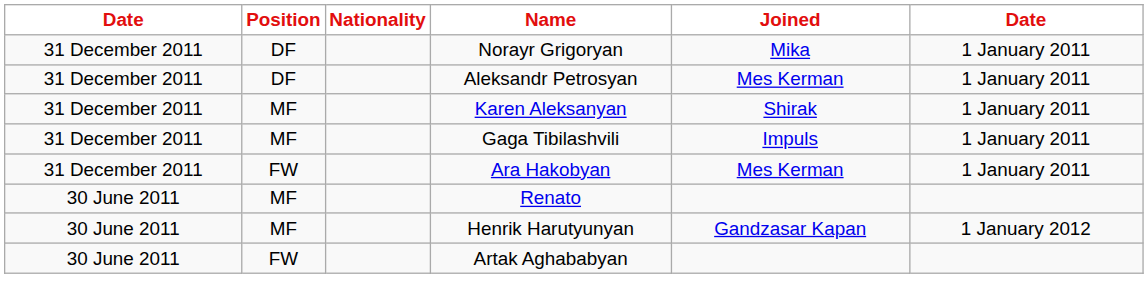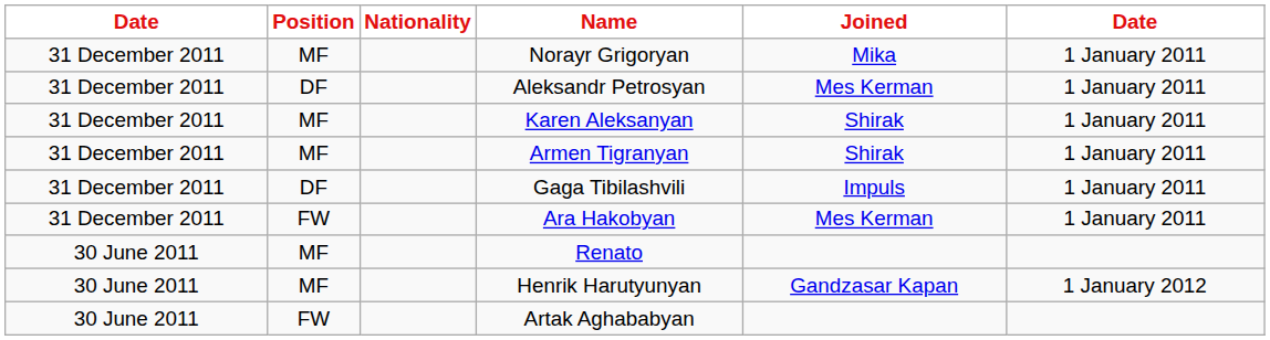 <table class="wikitable"  style="text-align:center; font-size:90%; ">
 <tr>
 <th style="background:#FFFFFF; color:#E20E0E; width:200px;">Date</th>
 <th style="background:#FFFFFF; color:#E20E0E; width:50px;">Position</th>
 <th style="background:#FFFFFF; color:#E20E0E; width:50px;">Nationality</th>
 <th style="background:#FFFFFF; color:#E20E0E; width:200px;">Name</th>
 <th style="background:#FFFFFF; color:#E20E0E; width:200px;">Joined</th>
 <th style="background:#FFFFFF; color:#E20E0E; width:200px;">Date</th>
 </tr>
 <tr>
 <td>31 December 2011</td>
-<td>DF</td>
+<td>MF</td>
 <td></td>
 <td>Norayr Grigoryan</td>
 <td><a href='#'>Mika</a></td>
 <td>1 January 2011</td>
 </tr>
 <tr>
 <td>31 December 2011</td>
 <td>DF</td>
 <td></td>
 <td>Aleksandr Petrosyan</td>
 <td><a href='#'>Mes Kerman</a></td>
 <td>1 January 2011</td>
 </tr>
 <tr>
 <td>31 December 2011</td>
 <td>MF</td>
 <td></td>
 <td><a href='#'>Karen Aleksanyan</a></td>
 <td><a href='#'>Shirak</a></td>
 <td>1 January 2011</td>
 </tr>
 <tr>
 <td>31 December 2011</td>
 <td>MF</td>
+<td></td>
+<td><a href='#'>Armen Tigranyan</a></td>
+<td><a href='#'>Shirak</a></td>
+<td>1 January 2011</td>
+</tr>
+<tr>
+<td>31 December 2011</td>
+<td>DF</td>
 <td></td>
 <td>Gaga Tibilashvili</td>
 <td><a href='#'>Impuls</a></td>
 <td>1 January 2011</td>
 </tr>
 <tr>
 <td>31 December 2011</td>
 <td>FW</td>
 <td></td>
 <td><a href='#'>Ara Hakobyan</a></td>
 <td><a href='#'>Mes Kerman</a></td>
 <td>1 January 2011</td>
 </tr>
 <tr>
 <td>30 June 2011</td>
 <td>MF</td>
 <td></td>
 <td><a href='#'>Renato</a></td>
 <td></td>
 <td></td>
 </tr>
 <tr>
 <td>30 June 2011</td>
 <td>MF</td>
 <td></td>
 <td>Henrik Harutyunyan</td>
 <td><a href='#'>Gandzasar Kapan</a></td>
 <td>1 January 2012</td>
 </tr>
 <tr>
 <td>30 June 2011</td>
 <td>FW</td>
 <td></td>
 <td>Artak Aghababyan</td>
 <td></td>
 <td></td>
 </tr>
 </table>
